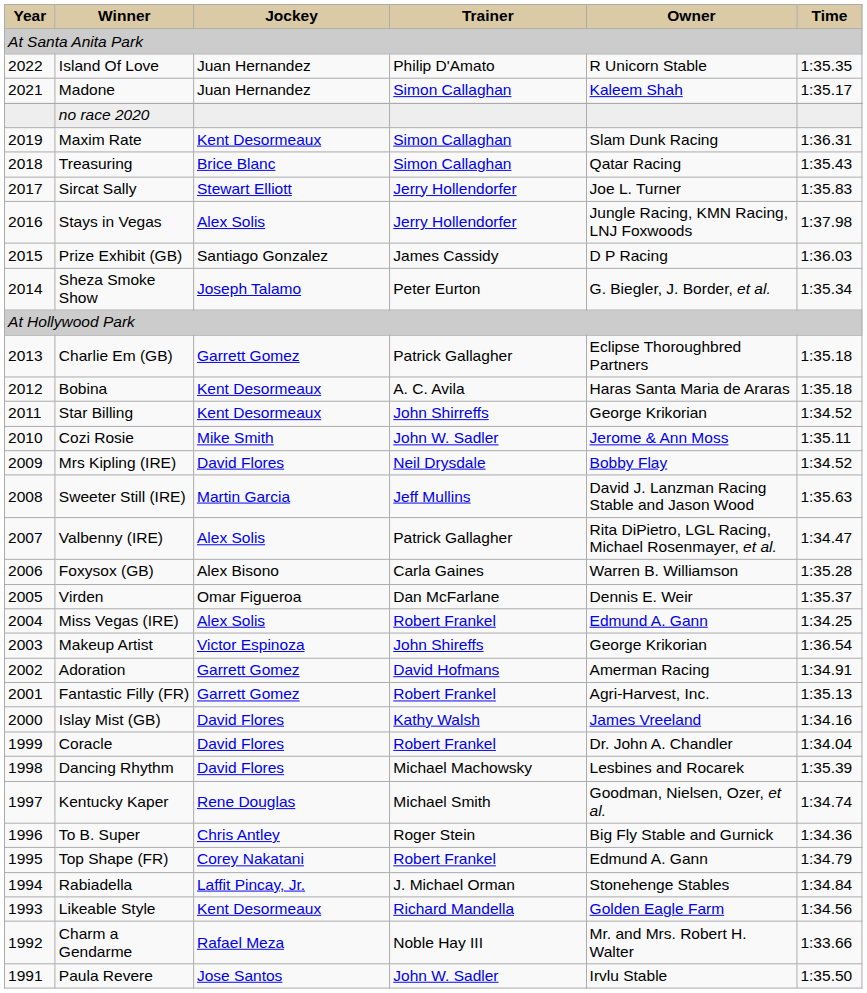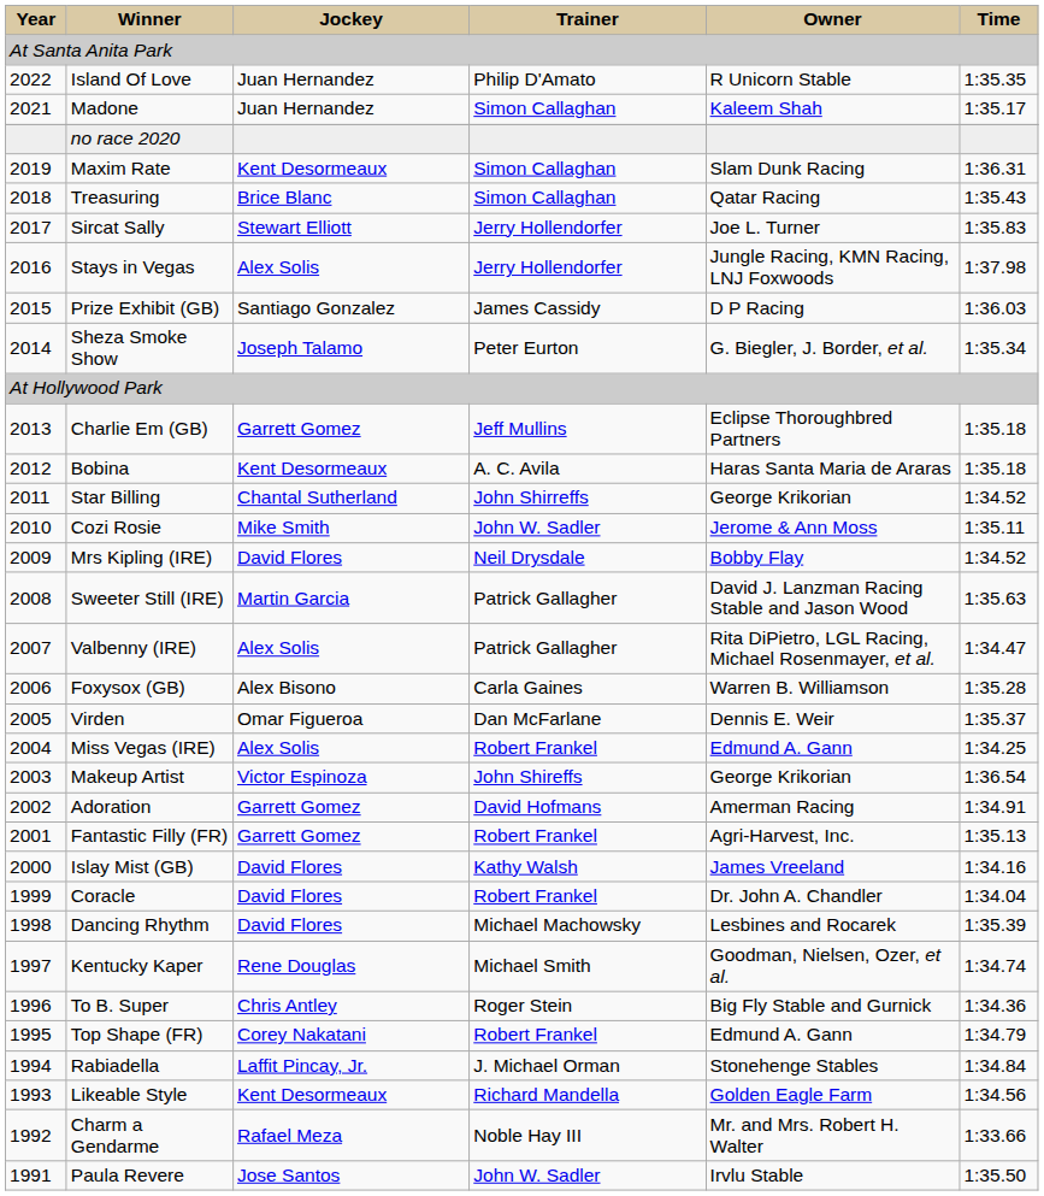 <table class="wikitable sortable">
 <tr>
 <th style="background-color:#DACAA5; width:45px">Year</th>
 <th style="background-color:#DACAA5; width:135px">Winner</th>
 <th style="background-color:#DACAA5; width:195px">Jockey</th>
 <th style="background-color:#DACAA5; width:195px">Trainer</th>
 <th style="background-color:#DACAA5; width:210px">Owner</th>
 <th style="background-color:#DACAA5; width:60px">Time</th>
 </tr>
 <tr bgcolor="#ccc">
 <td colspan="6" align="left"><em>At Santa Anita Park</em></td>
 </tr>
 <tr>
 <td>2022</td>
 <td>Island Of Love</td>
 <td>Juan Hernandez</td>
 <td>Philip D'Amato</td>
 <td>R Unicorn Stable</td>
 <td>1:35.35</td>
 </tr>
 <tr>
 <td>2021</td>
 <td>Madone</td>
 <td>Juan Hernandez</td>
 <td><a href='#'>Simon Callaghan</a></td>
 <td><a href='#'>Kaleem Shah</a></td>
 <td>1:35.17</td>
 </tr>
 <tr>
 </tr>
 <tr bgcolor="#eeeeee">
 <td data-sort-value="2020"></td>
 <td><em>no race 2020</em></td>
 <td></td>
 <td></td>
 <td></td>
 <td></td>
 </tr>
 <tr>
 <td>2019</td>
 <td>Maxim Rate</td>
 <td><a href='#'>Kent Desormeaux</a></td>
 <td><a href='#'>Simon Callaghan</a></td>
 <td>Slam Dunk Racing</td>
 <td>1:36.31</td>
 </tr>
 <tr>
 <td>2018</td>
 <td>Treasuring</td>
 <td><a href='#'>Brice Blanc</a></td>
 <td><a href='#'>Simon Callaghan</a></td>
 <td>Qatar Racing</td>
 <td>1:35.43</td>
 </tr>
 <tr>
 <td>2017</td>
 <td>Sircat Sally</td>
 <td><a href='#'>Stewart Elliott</a></td>
 <td><a href='#'>Jerry Hollendorfer</a></td>
 <td>Joe L. Turner</td>
 <td>1:35.83</td>
 </tr>
 <tr>
 <td>2016</td>
 <td>Stays in Vegas</td>
 <td><a href='#'>Alex Solis</a></td>
 <td><a href='#'>Jerry Hollendorfer</a></td>
 <td>Jungle Racing, KMN Racing, LNJ Foxwoods</td>
 <td>1:37.98</td>
 </tr>
 <tr>
 <td>2015</td>
 <td>Prize Exhibit (GB)</td>
 <td>Santiago Gonzalez</td>
 <td>James Cassidy</td>
 <td>D P Racing</td>
 <td>1:36.03</td>
 </tr>
 <tr>
 <td>2014</td>
 <td>Sheza Smoke Show</td>
 <td><a href='#'>Joseph Talamo</a></td>
 <td>Peter Eurton</td>
 <td>G. Biegler, J. Border, <em>et al.</em></td>
 <td>1:35.34</td>
 </tr>
 <tr bgcolor="#ccc">
 <td colspan="6" align="left"><em>At Hollywood Park</em></td>
 </tr>
 <tr>
 <td>2013</td>
 <td>Charlie Em (GB)</td>
 <td><a href='#'>Garrett Gomez</a></td>
-<td>Patrick Gallagher</td>
+<td><a href='#'>Jeff Mullins</a></td>
 <td>Eclipse Thoroughbred Partners</td>
 <td>1:35.18</td>
 </tr>
 <tr>
 <td>2012</td>
 <td>Bobina</td>
 <td><a href='#'>Kent Desormeaux</a></td>
 <td>A. C. Avila</td>
 <td>Haras Santa Maria de Araras</td>
 <td>1:35.18</td>
 </tr>
 <tr>
 <td>2011</td>
 <td>Star Billing</td>
-<td><a href='#'>Kent Desormeaux</a></td>
+<td><a href='#'>Chantal Sutherland</a></td>
 <td><a href='#'>John Shirreffs</a></td>
 <td>George Krikorian</td>
 <td>1:34.52</td>
 </tr>
 <tr>
 <td>2010</td>
 <td>Cozi Rosie</td>
 <td><a href='#'>Mike Smith</a></td>
 <td><a href='#'>John W. Sadler</a></td>
 <td><a href='#'>Jerome & Ann Moss</a></td>
 <td>1:35.11</td>
 </tr>
 <tr>
 <td>2009</td>
 <td>Mrs Kipling (IRE)</td>
 <td><a href='#'>David Flores</a></td>
 <td><a href='#'>Neil Drysdale</a></td>
 <td><a href='#'>Bobby Flay</a></td>
 <td>1:34.52</td>
 </tr>
 <tr>
 <td>2008</td>
 <td>Sweeter Still (IRE)</td>
 <td><a href='#'>Martin Garcia</a></td>
-<td><a href='#'>Jeff Mullins</a></td>
+<td>Patrick Gallagher</td>
 <td>David J. Lanzman Racing Stable and Jason Wood</td>
 <td>1:35.63</td>
 </tr>
 <tr>
 <td>2007</td>
 <td>Valbenny (IRE)</td>
 <td><a href='#'>Alex Solis</a></td>
 <td>Patrick Gallagher</td>
 <td>Rita DiPietro, LGL Racing, Michael Rosenmayer, <em>et al.</em></td>
 <td>1:34.47</td>
 </tr>
 <tr>
 <td>2006</td>
 <td>Foxysox (GB)</td>
 <td>Alex Bisono</td>
 <td>Carla Gaines</td>
 <td>Warren B. Williamson</td>
 <td>1:35.28</td>
 </tr>
 <tr>
 <td>2005</td>
 <td>Virden</td>
 <td>Omar Figueroa</td>
 <td>Dan McFarlane</td>
 <td>Dennis E. Weir</td>
 <td>1:35.37</td>
 </tr>
 <tr>
 <td>2004</td>
 <td>Miss Vegas (IRE)</td>
 <td><a href='#'>Alex Solis</a></td>
 <td><a href='#'>Robert Frankel</a></td>
 <td><a href='#'>Edmund A. Gann</a></td>
 <td>1:34.25</td>
 </tr>
 <tr>
 <td>2003</td>
 <td>Makeup Artist</td>
 <td><a href='#'>Victor Espinoza</a></td>
 <td><a href='#'>John Shireffs</a></td>
 <td>George Krikorian</td>
 <td>1:36.54</td>
 </tr>
 <tr>
 <td>2002</td>
 <td>Adoration</td>
 <td><a href='#'>Garrett Gomez</a></td>
 <td><a href='#'>David Hofmans</a></td>
 <td>Amerman Racing</td>
 <td>1:34.91</td>
 </tr>
 <tr>
 <td>2001</td>
 <td>Fantastic Filly (FR)</td>
 <td><a href='#'>Garrett Gomez</a></td>
 <td><a href='#'>Robert Frankel</a></td>
 <td>Agri-Harvest, Inc.</td>
 <td>1:35.13</td>
 </tr>
 <tr>
 <td>2000</td>
 <td>Islay Mist (GB)</td>
 <td><a href='#'>David Flores</a></td>
 <td><a href='#'>Kathy Walsh</a></td>
 <td><a href='#'>James Vreeland</a></td>
 <td>1:34.16</td>
 </tr>
 <tr>
 <td>1999</td>
 <td>Coracle</td>
 <td><a href='#'>David Flores</a></td>
 <td><a href='#'>Robert Frankel</a></td>
 <td>Dr. John A. Chandler</td>
 <td>1:34.04</td>
 </tr>
 <tr>
 <td>1998</td>
 <td>Dancing Rhythm</td>
 <td><a href='#'>David Flores</a></td>
 <td>Michael Machowsky</td>
 <td>Lesbines and Rocarek</td>
 <td>1:35.39</td>
 </tr>
 <tr>
 <td>1997</td>
 <td>Kentucky Kaper</td>
 <td><a href='#'>Rene Douglas</a></td>
 <td>Michael Smith</td>
 <td>Goodman, Nielsen, Ozer, <em>et al.</em></td>
 <td>1:34.74</td>
 </tr>
 <tr>
 <td>1996</td>
 <td>To B. Super</td>
 <td><a href='#'>Chris Antley</a></td>
 <td>Roger Stein</td>
 <td>Big Fly Stable and Gurnick</td>
 <td>1:34.36</td>
 </tr>
 <tr>
 <td>1995</td>
 <td>Top Shape (FR)</td>
 <td><a href='#'>Corey Nakatani</a></td>
 <td><a href='#'>Robert Frankel</a></td>
 <td>Edmund A. Gann</td>
 <td>1:34.79</td>
 </tr>
 <tr>
 <td>1994</td>
 <td>Rabiadella</td>
 <td><a href='#'>Laffit Pincay, Jr.</a></td>
 <td>J. Michael Orman</td>
 <td>Stonehenge Stables</td>
 <td>1:34.84</td>
 </tr>
 <tr>
 <td>1993</td>
 <td>Likeable Style</td>
 <td><a href='#'>Kent Desormeaux</a></td>
 <td><a href='#'>Richard Mandella</a></td>
 <td><a href='#'>Golden Eagle Farm</a></td>
 <td>1:34.56</td>
 </tr>
 <tr>
 <td>1992</td>
 <td>Charm a Gendarme</td>
 <td><a href='#'>Rafael Meza</a></td>
 <td>Noble Hay III</td>
 <td>Mr. and Mrs. Robert H. Walter</td>
 <td>1:33.66</td>
 </tr>
 <tr>
 <td>1991</td>
 <td>Paula Revere</td>
 <td><a href='#'>Jose Santos</a></td>
 <td><a href='#'>John W. Sadler</a></td>
 <td>Irvlu Stable</td>
 <td>1:35.50</td>
 </tr>
 </table>
